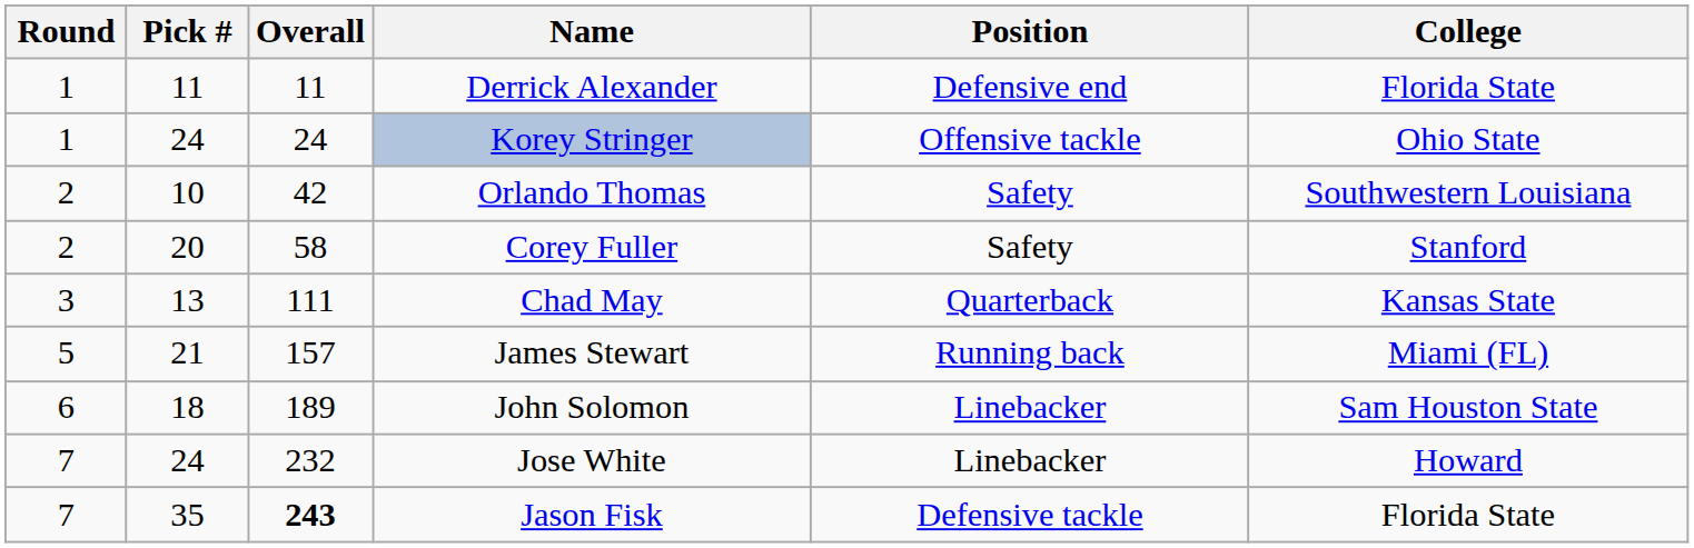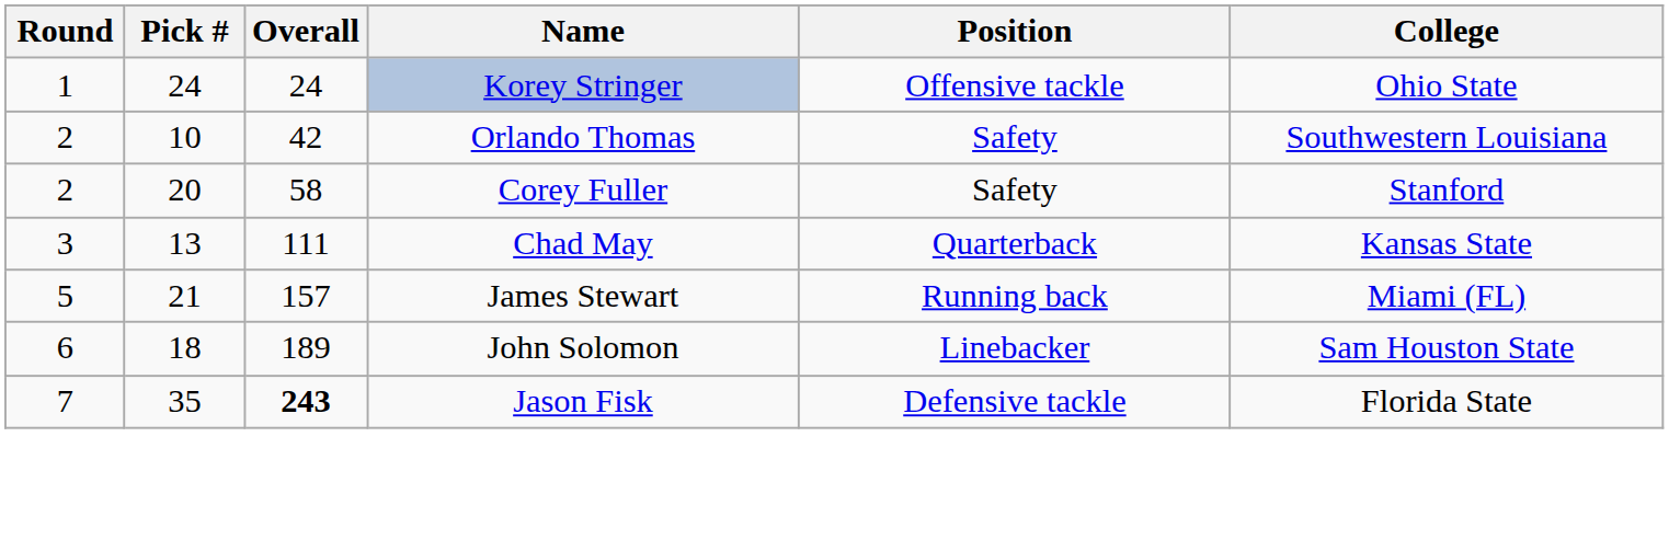 <table class="wikitable sortable" style="text-align:center">
 <tr>
 <th width=50px>Round</th>
 <th width=50px>Pick #</th>
 <th width=50px>Overall</th>
 <th width=200px>Name</th>
 <th width=200px>Position</th>
 <th width=200px>College</th>
-</tr>
-<tr>
-<td>1</td>
-<td>11</td>
-<td>11</td>
-<td><a href='#'>Derrick Alexander</a></td>
-<td><a href='#'>Defensive end</a></td>
-<td><a href='#'>Florida State</a></td>
 </tr>
 <tr>
 <td>1</td>
 <td>24</td>
 <td>24</td>
 <td bgcolor=lightsteelblue><a href='#'>Korey Stringer</a></td>
 <td><a href='#'>Offensive tackle</a></td>
 <td><a href='#'>Ohio State</a></td>
 </tr>
 <tr>
 <td>2</td>
 <td>10</td>
 <td>42</td>
 <td><a href='#'>Orlando Thomas</a></td>
 <td><a href='#'>Safety</a></td>
 <td><a href='#'>Southwestern Louisiana</a></td>
 </tr>
 <tr>
 <td>2</td>
 <td>20</td>
 <td>58</td>
 <td><a href='#'>Corey Fuller</a></td>
 <td>Safety</td>
 <td><a href='#'>Stanford</a></td>
 </tr>
 <tr>
 <td>3</td>
 <td>13</td>
 <td>111</td>
 <td><a href='#'>Chad May</a></td>
 <td><a href='#'>Quarterback</a></td>
 <td><a href='#'>Kansas State</a></td>
 </tr>
 <tr>
 <td>5</td>
 <td>21</td>
 <td>157</td>
 <td>James Stewart</td>
 <td><a href='#'>Running back</a></td>
 <td><a href='#'>Miami (FL)</a></td>
 </tr>
 <tr>
 <td>6</td>
 <td>18</td>
 <td>189</td>
 <td>John Solomon</td>
 <td><a href='#'>Linebacker</a></td>
 <td><a href='#'>Sam Houston State</a></td>
 </tr>
 <tr>
 <td>7</td>
-<td>24</td>
-<td>232</td>
-<td>Jose White</td>
-<td>Linebacker</td>
-<td><a href='#'>Howard</a></td>
-</tr>
-<tr>
-<td>7</td>
 <td>35</td>
 <td><strong>243</strong></td>
 <td><a href='#'>Jason Fisk</a></td>
 <td><a href='#'>Defensive tackle</a></td>
 <td>Florida State</td>
 </tr>
 </table>
